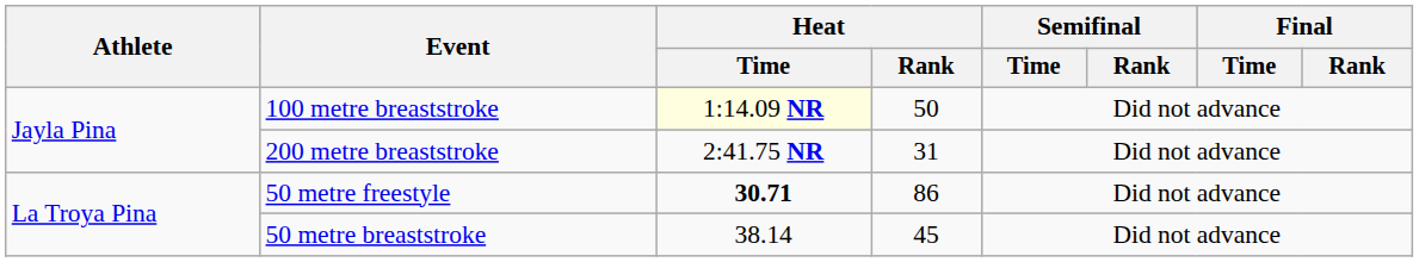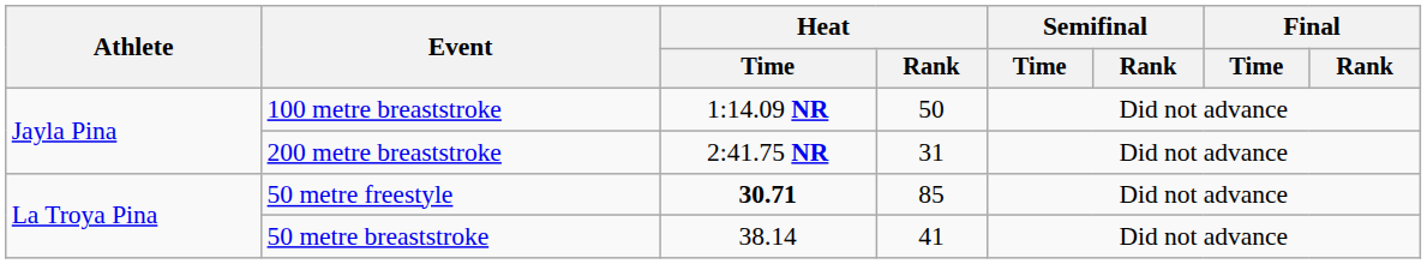 <table class="wikitable" style="text-align:center; font-size:90%; width:50%;">
 <tr>
 <th rowspan="2">Athlete</th>
 <th rowspan="2">Event</th>
 <th colspan="2">Heat</th>
 <th colspan="2">Semifinal</th>
 <th colspan="2">Final</th>
 </tr>
 <tr style="font-size:95%">
 <th>Time</th>
 <th>Rank</th>
 <th>Time</th>
 <th>Rank</th>
 <th>Time</th>
 <th>Rank</th>
 </tr>
 <tr>
 <td align=left rowspan=2><a href='#'>Jayla Pina</a></td>
 <td align=left><a href='#'>100 metre breaststroke</a></td>
-<td style="background: lightyellow;">1:14.09 <strong><a href='#'>NR</a></strong></td>
+<td>1:14.09 <strong><a href='#'>NR</a></strong></td>
 <td>50</td>
 <td colspan=4>Did not advance</td>
 </tr>
 <tr>
 <td align=left><a href='#'>200 metre breaststroke</a></td>
 <td>2:41.75 <strong><a href='#'>NR</a></strong></td>
 <td>31</td>
 <td colspan=4>Did not advance</td>
 </tr>
 <tr>
 <td align=left rowspan=2><a href='#'>La Troya Pina</a></td>
 <td align=left><a href='#'>50 metre freestyle</a></td>
 <td><strong>30.71</strong></td>
-<td>86</td>
+<td>85</td>
 <td colspan=4>Did not advance</td>
 </tr>
 <tr>
 <td align=left><a href='#'>50 metre breaststroke</a></td>
 <td>38.14</td>
-<td>45</td>
+<td>41</td>
 <td colspan=4>Did not advance</td>
 </tr>
 </table>
